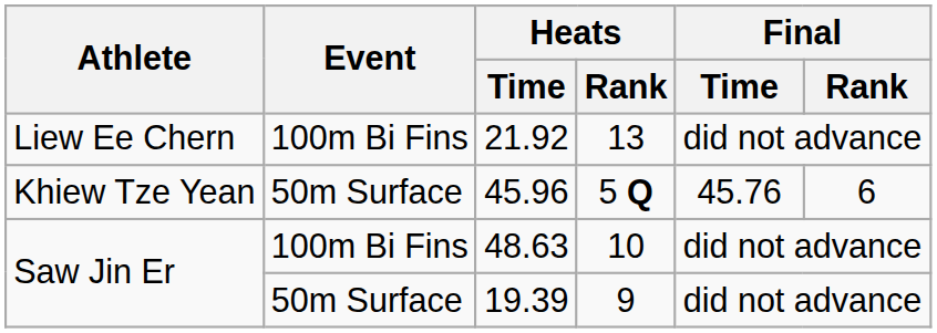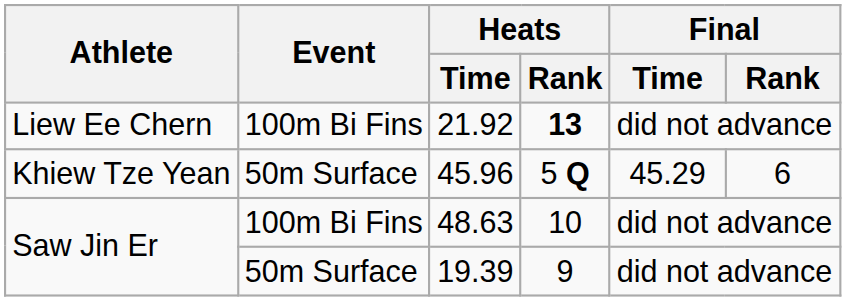 <table class="wikitable" style="font-size:90%">
 <tr>
 <th rowspan="2">Athlete</th>
 <th rowspan="2">Event</th>
 <th colspan="2">Heats</th>
 <th colspan="2">Final</th>
 </tr>
 <tr>
 <th>Time</th>
 <th>Rank</th>
 <th>Time</th>
 <th>Rank</th>
 </tr>
 <tr align="center">
 <td align="left">Liew Ee Chern</td>
 <td align="left">100m Bi Fins</td>
 <td>21.92</td>
-<td>13</td>
+<td><strong>13</strong></td>
 <td colspan="2">did not advance</td>
 </tr>
 <tr align="center">
 <td align="left">Khiew Tze Yean</td>
 <td align="left">50m Surface</td>
 <td>45.96</td>
 <td>5 <strong>Q</strong></td>
-<td>45.76</td>
+<td>45.29</td>
 <td>6</td>
 </tr>
 <tr align="center">
 <td rowspan="2" align="left">Saw Jin Er</td>
 <td align="left">100m Bi Fins</td>
 <td>48.63</td>
 <td>10</td>
 <td colspan="2">did not advance</td>
 </tr>
 <tr align="center">
 <td align="left">50m Surface</td>
 <td>19.39</td>
 <td>9</td>
 <td colspan="2">did not advance</td>
 </tr>
 </table>
